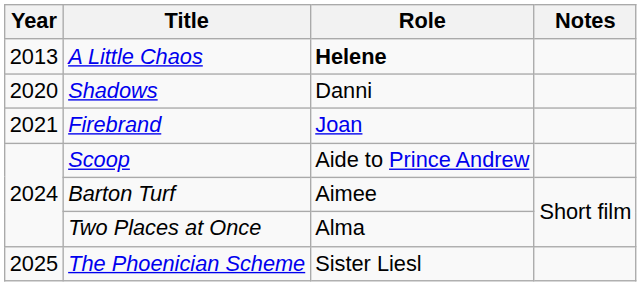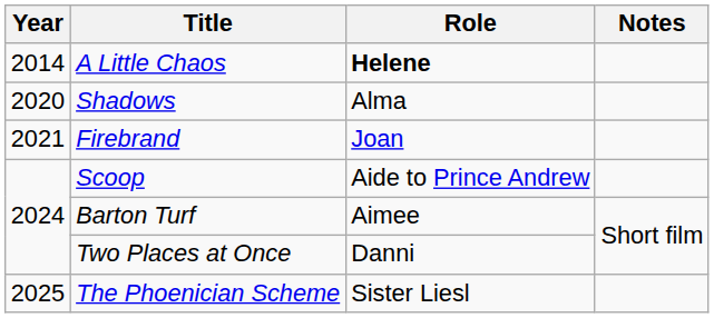 <table class="wikitable plainrowheaders sortable">
 <tr>
 <th scope="col">Year</th>
 <th scope="col">Title</th>
 <th scope="col">Role</th>
 <th scope="col">Notes</th>
 </tr>
 <tr>
-<td>2013</td>
+<td>2014</td>
 <td><em><a href='#'>A Little Chaos</a></em></td>
 <td><strong>Helene</strong></td>
 <td></td>
 </tr>
 <tr>
 <td>2020</td>
 <td><em><a href='#'>Shadows</a></em></td>
-<td>Danni</td>
+<td>Alma</td>
 <td></td>
 </tr>
 <tr>
 <td>2021</td>
 <td><em><a href='#'>Firebrand</a></em></td>
 <td><a href='#'>Joan</a></td>
 <td></td>
 </tr>
 <tr>
 <td rowspan="3">2024</td>
 <td><em><a href='#'>Scoop</a></em></td>
 <td>Aide to <a href='#'>Prince Andrew</a></td>
 <td></td>
 </tr>
 <tr>
 <td><em>Barton Turf</em></td>
 <td>Aimee</td>
 <td rowspan="2">Short film</td>
 </tr>
 <tr>
 <td><em>Two Places at Once</em></td>
-<td>Alma</td>
+<td>Danni</td>
 </tr>
 <tr>
 <td>2025</td>
 <td><em><a href='#'>The Phoenician Scheme</a></em></td>
 <td>Sister Liesl</td>
 <td></td>
 </tr>
 </table>
